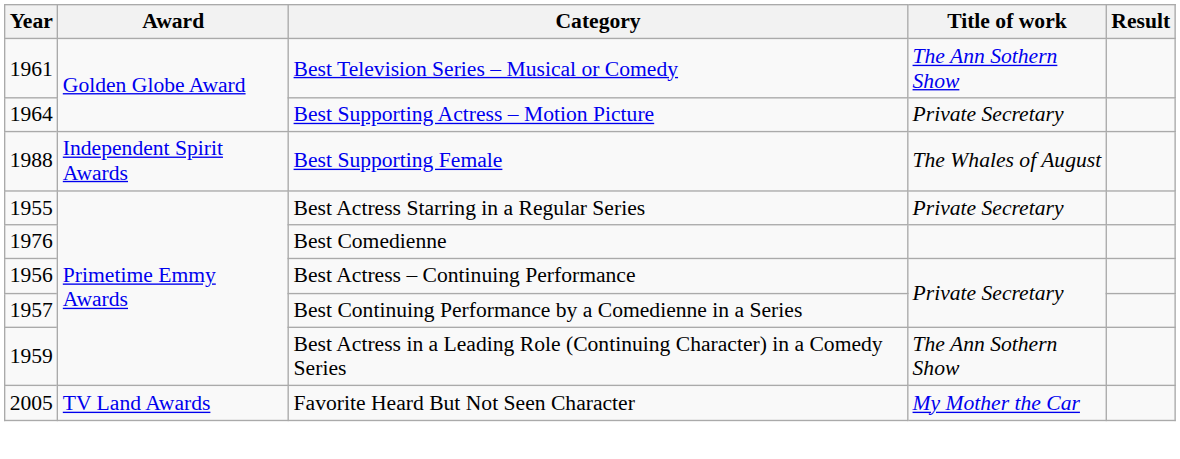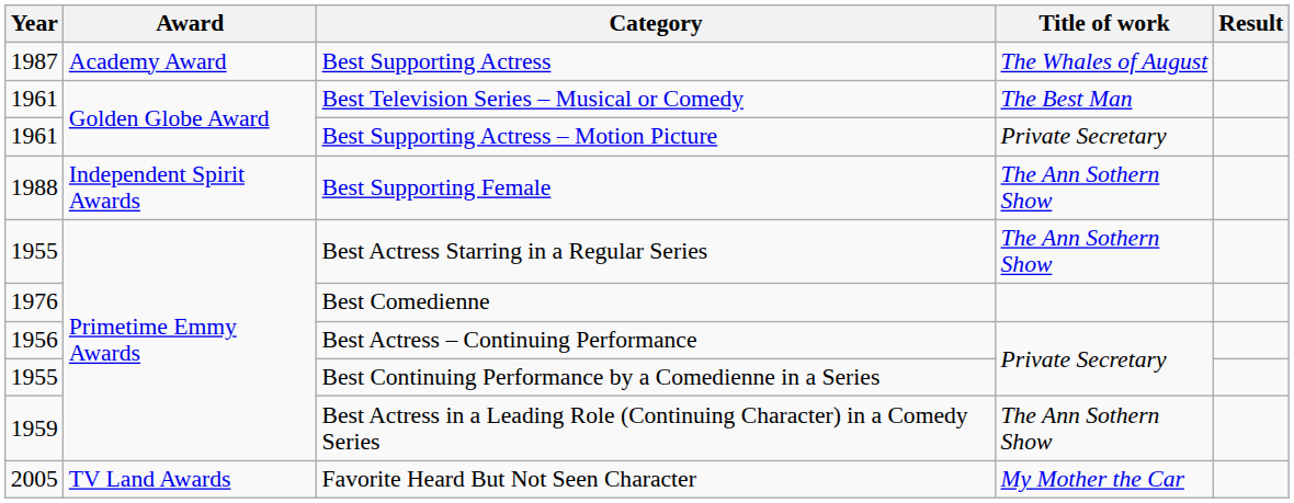 <table class="wikitable sortable">
 <tr>
 <th>Year</th>
 <th>Award</th>
 <th>Category</th>
 <th>Title of work</th>
 <th>Result</th>
 </tr>
 <tr>
+<td>1987</td>
+<td><a href='#'>Academy Award</a></td>
+<td><a href='#'>Best Supporting Actress</a></td>
+<td><em><a href='#'>The Whales of August</a></em></td>
+<td></td>
+</tr>
+<tr>
 <td>1961</td>
 <td rowspan="2"><a href='#'>Golden Globe Award</a></td>
 <td><a href='#'>Best Television Series – Musical or Comedy</a></td>
-<td><em><a href='#'>The Ann Sothern Show</a></em></td>
+<td><em><a href='#'>The Best Man</a></em></td>
 <td></td>
 </tr>
 <tr>
-<td>1964</td>
+<td>1961</td>
 <td><a href='#'>Best Supporting Actress – Motion Picture</a></td>
 <td><em>Private Secretary</em></td>
 <td></td>
 </tr>
 <tr>
 <td>1988</td>
 <td><a href='#'>Independent Spirit Awards</a></td>
 <td><a href='#'>Best Supporting Female</a></td>
-<td><em>The Whales of August</em></td>
+<td><em><a href='#'>The Ann Sothern Show</a></em></td>
 <td></td>
 </tr>
 <tr>
 <td>1955</td>
 <td rowspan="5"><a href='#'>Primetime Emmy Awards</a></td>
 <td>Best Actress Starring in a Regular Series</td>
-<td><em>Private Secretary</em></td>
+<td><em><a href='#'>The Ann Sothern Show</a></em></td>
 <td></td>
 </tr>
 <tr>
 <td>1976</td>
 <td>Best Comedienne</td>
 <td></td>
 <td></td>
 </tr>
 <tr>
 <td>1956</td>
 <td>Best Actress – Continuing Performance</td>
 <td rowspan="2"><em>Private Secretary</em></td>
 <td></td>
 </tr>
 <tr>
-<td>1957</td>
+<td>1955</td>
 <td>Best Continuing Performance by a Comedienne in a Series</td>
 <td></td>
 </tr>
 <tr>
 <td>1959</td>
 <td>Best Actress in a Leading Role (Continuing Character) in a Comedy Series</td>
 <td><em>The Ann Sothern Show</em></td>
 <td></td>
 </tr>
 <tr>
 <td>2005</td>
 <td><a href='#'>TV Land Awards</a></td>
 <td>Favorite Heard But Not Seen Character</td>
 <td><em><a href='#'>My Mother the Car</a></em></td>
 <td></td>
 </tr>
 </table>
